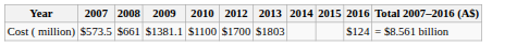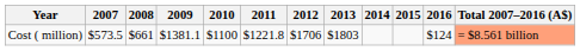 <table class="wikitable">
 <tr>
 <th>Year</th>
 <th>2007</th>
 <th>2008</th>
 <th>2009</th>
 <th>2010</th>
+<th>2011</th>
 <th>2012</th>
 <th>2013</th>
 <th>2014</th>
 <th>2015</th>
 <th>2016</th>
 <th>Total 2007–2016 (A$)</th>
 </tr>
 <tr>
 <td>Cost ( million)</td>
 <td>$573.5</td>
 <td>$661</td>
 <td>$1381.1</td>
 <td>$1100</td>
-<td>$1700</td>
+<td>$1221.8</td>
+<td>$1706</td>
 <td>$1803</td>
 <td></td>
 <td></td>
 <td>$124</td>
-<td>= $8.561 billion</td>
+<td style="background: lightsalmon;">= $8.561 billion</td>
 </tr>
 </table>
